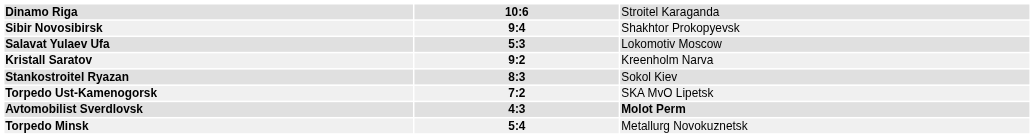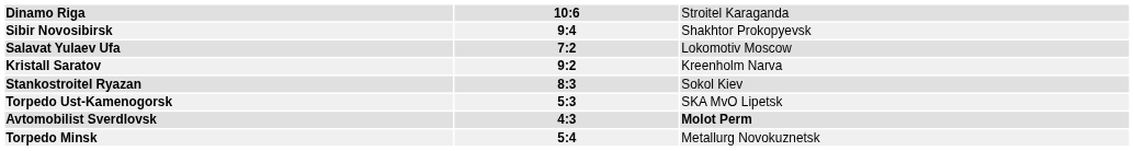 <table width="70%">
 <tr bgcolor="#e0e0e0">
 <td style="width:40%;"><strong>Dinamo Riga</strong></td>
 <td style="width:20%;" align="center"><strong>10:6</strong></td>
 <td style="width:40%;">Stroitel Karaganda</td>
 </tr>
 <tr bgcolor="#f0f0f0">
 <td><strong>Sibir Novosibirsk</strong></td>
 <td align="center"><strong>9:4</strong></td>
 <td>Shakhtor Prokopyevsk</td>
 </tr>
 <tr bgcolor="#e0e0e0">
 <td><strong>Salavat Yulaev Ufa</strong></td>
-<td align="center"><strong>5:3</strong></td>
+<td align="center"><strong>7:2</strong></td>
 <td>Lokomotiv Moscow</td>
 </tr>
 <tr bgcolor="#f0f0f0">
 <td><strong>Kristall Saratov</strong></td>
 <td align="center"><strong>9:2</strong></td>
 <td>Kreenholm Narva</td>
 </tr>
 <tr bgcolor="#e0e0e0">
 <td><strong>Stankostroitel Ryazan</strong></td>
 <td align="center"><strong>8:3</strong></td>
 <td>Sokol Kiev</td>
 </tr>
 <tr bgcolor="#f0f0f0">
 <td><strong>Torpedo Ust-Kamenogorsk</strong></td>
-<td align="center"><strong>7:2</strong></td>
+<td align="center"><strong>5:3</strong></td>
 <td>SKA MvO Lipetsk</td>
 </tr>
 <tr bgcolor="#e0e0e0">
 <td><strong>Avtomobilist Sverdlovsk</strong></td>
 <td align="center"><strong>4:3</strong></td>
 <td><strong>Molot Perm</strong></td>
 </tr>
 <tr bgcolor="#f0f0f0">
 <td><strong>Torpedo Minsk</strong></td>
 <td align="center"><strong>5:4</strong></td>
 <td>Metallurg Novokuznetsk</td>
 </tr>
 </table>
